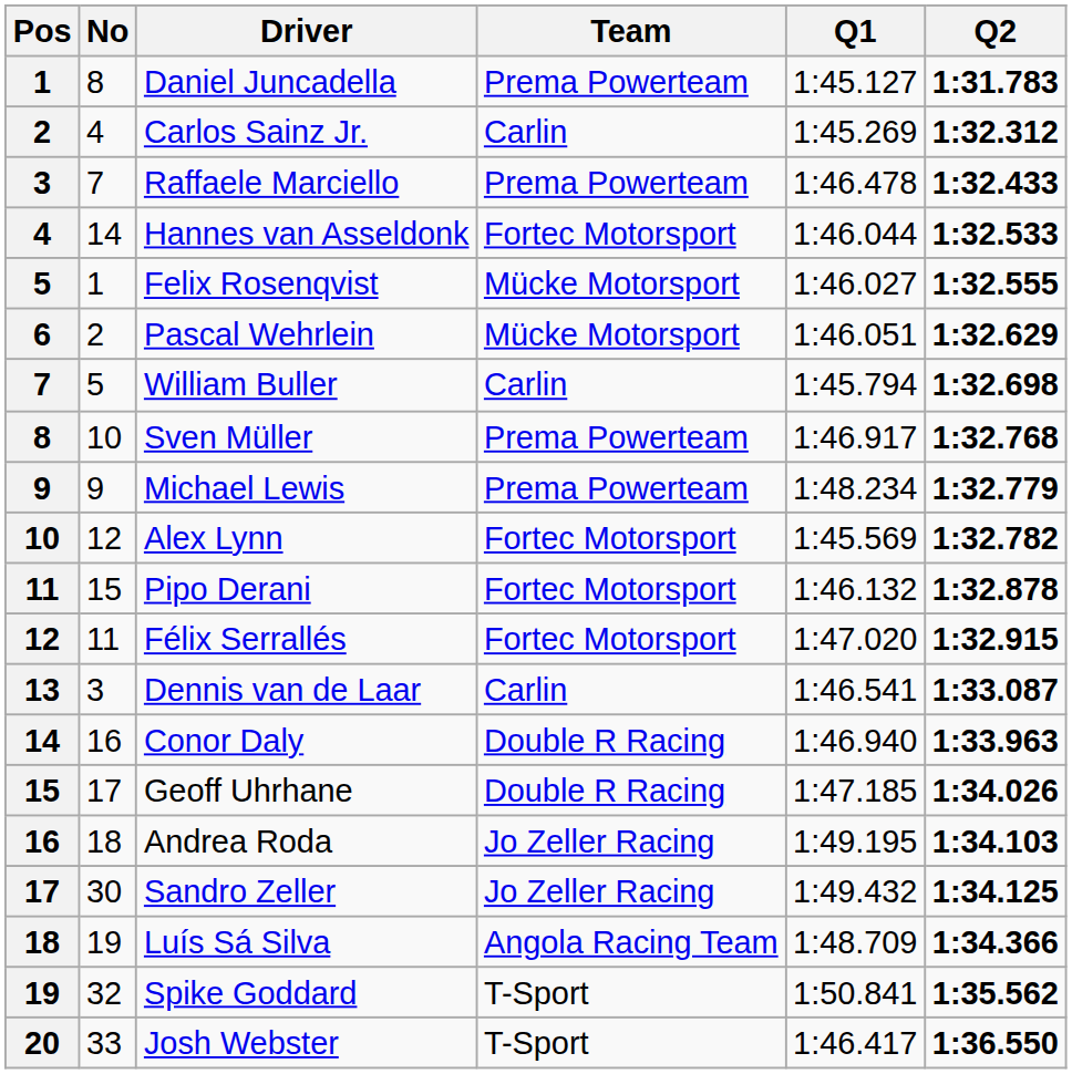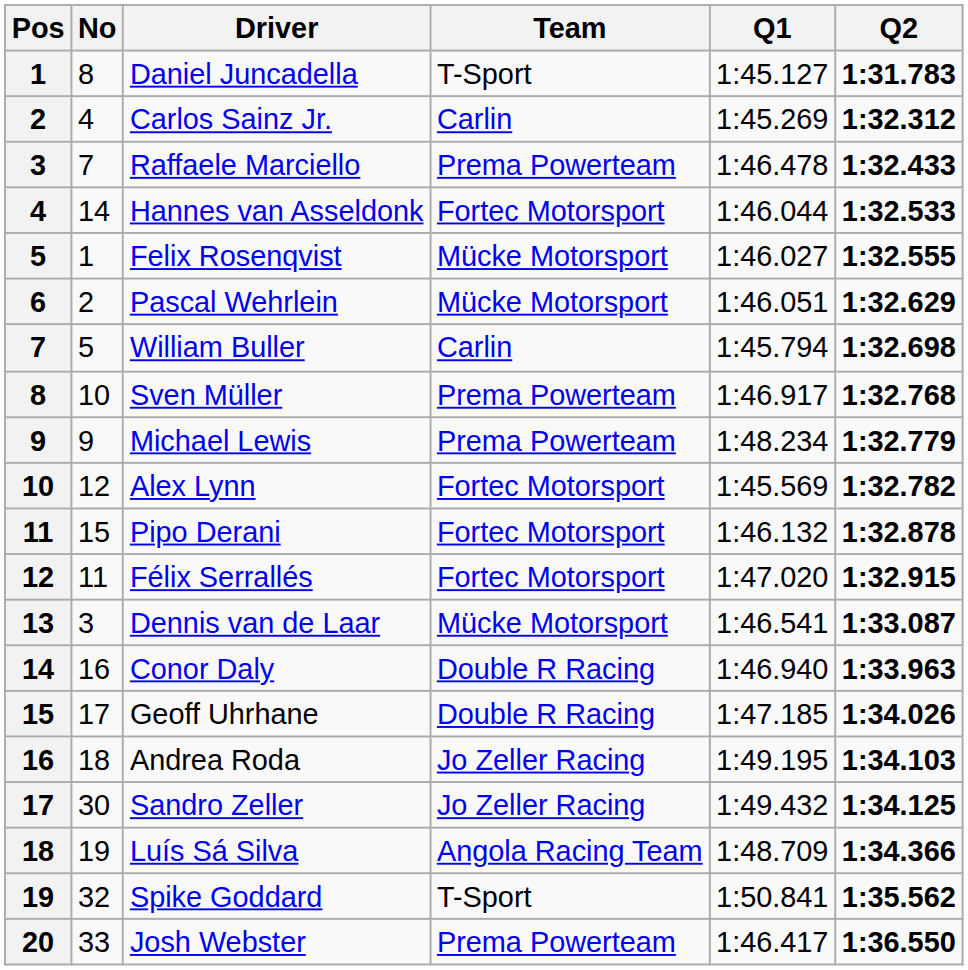 <table class="wikitable sortable" style="font-size: 95%;">
 <tr>
 <th>Pos</th>
 <th>No</th>
 <th>Driver</th>
 <th>Team</th>
 <th>Q1</th>
 <th>Q2</th>
 </tr>
 <tr>
 <th>1</th>
 <td>8</td>
 <td> <a href='#'>Daniel Juncadella</a></td>
-<td><a href='#'>Prema Powerteam</a></td>
+<td>T-Sport</td>
 <td>1:45.127</td>
 <td><strong>1:31.783</strong></td>
 </tr>
 <tr>
 <th>2</th>
 <td>4</td>
 <td> <a href='#'>Carlos Sainz Jr.</a></td>
 <td><a href='#'>Carlin</a></td>
 <td>1:45.269</td>
 <td><strong>1:32.312</strong></td>
 </tr>
 <tr>
 <th>3</th>
 <td>7</td>
 <td> <a href='#'>Raffaele Marciello</a></td>
 <td><a href='#'>Prema Powerteam</a></td>
 <td>1:46.478</td>
 <td><strong>1:32.433</strong></td>
 </tr>
 <tr>
 <th>4</th>
 <td>14</td>
 <td> <a href='#'>Hannes van Asseldonk</a></td>
 <td><a href='#'>Fortec Motorsport</a></td>
 <td>1:46.044</td>
 <td><strong>1:32.533</strong></td>
 </tr>
 <tr>
 <th>5</th>
 <td>1</td>
 <td> <a href='#'>Felix Rosenqvist</a></td>
 <td><a href='#'>Mücke Motorsport</a></td>
 <td>1:46.027</td>
 <td><strong>1:32.555</strong></td>
 </tr>
 <tr>
 <th>6</th>
 <td>2</td>
 <td> <a href='#'>Pascal Wehrlein</a></td>
 <td><a href='#'>Mücke Motorsport</a></td>
 <td>1:46.051</td>
 <td><strong>1:32.629</strong></td>
 </tr>
 <tr>
 <th>7</th>
 <td>5</td>
 <td> <a href='#'>William Buller</a></td>
 <td><a href='#'>Carlin</a></td>
 <td>1:45.794</td>
 <td><strong>1:32.698</strong></td>
 </tr>
 <tr>
 <th>8</th>
 <td>10</td>
 <td> <a href='#'>Sven Müller</a></td>
 <td><a href='#'>Prema Powerteam</a></td>
 <td>1:46.917</td>
 <td><strong>1:32.768</strong></td>
 </tr>
 <tr>
 <th>9</th>
 <td>9</td>
 <td> <a href='#'>Michael Lewis</a></td>
 <td><a href='#'>Prema Powerteam</a></td>
 <td>1:48.234</td>
 <td><strong>1:32.779</strong></td>
 </tr>
 <tr>
 <th>10</th>
 <td>12</td>
 <td> <a href='#'>Alex Lynn</a></td>
 <td><a href='#'>Fortec Motorsport</a></td>
 <td>1:45.569</td>
 <td><strong>1:32.782</strong></td>
 </tr>
 <tr>
 <th>11</th>
 <td>15</td>
 <td> <a href='#'>Pipo Derani</a></td>
 <td><a href='#'>Fortec Motorsport</a></td>
 <td>1:46.132</td>
 <td><strong>1:32.878</strong></td>
 </tr>
 <tr>
 <th>12</th>
 <td>11</td>
 <td> <a href='#'>Félix Serrallés</a></td>
 <td><a href='#'>Fortec Motorsport</a></td>
 <td>1:47.020</td>
 <td><strong>1:32.915</strong></td>
 </tr>
 <tr>
 <th>13</th>
 <td>3</td>
 <td> <a href='#'>Dennis van de Laar</a></td>
-<td><a href='#'>Carlin</a></td>
+<td><a href='#'>Mücke Motorsport</a></td>
 <td>1:46.541</td>
 <td><strong>1:33.087</strong></td>
 </tr>
 <tr>
 <th>14</th>
 <td>16</td>
 <td> <a href='#'>Conor Daly</a></td>
 <td><a href='#'>Double R Racing</a></td>
 <td>1:46.940</td>
 <td><strong>1:33.963</strong></td>
 </tr>
 <tr>
 <th>15</th>
 <td>17</td>
 <td> Geoff Uhrhane</td>
 <td><a href='#'>Double R Racing</a></td>
 <td>1:47.185</td>
 <td><strong>1:34.026</strong></td>
 </tr>
 <tr>
 <th>16</th>
 <td>18</td>
 <td> Andrea Roda</td>
 <td><a href='#'>Jo Zeller Racing</a></td>
 <td>1:49.195</td>
 <td><strong>1:34.103</strong></td>
 </tr>
 <tr>
 <th>17</th>
 <td>30</td>
 <td> <a href='#'>Sandro Zeller</a></td>
 <td><a href='#'>Jo Zeller Racing</a></td>
 <td>1:49.432</td>
 <td><strong>1:34.125</strong></td>
 </tr>
 <tr>
 <th>18</th>
 <td>19</td>
 <td> <a href='#'>Luís Sá Silva</a></td>
 <td><a href='#'>Angola Racing Team</a></td>
 <td>1:48.709</td>
 <td><strong>1:34.366</strong></td>
 </tr>
 <tr>
 <th>19</th>
 <td>32</td>
 <td> <a href='#'>Spike Goddard</a></td>
 <td>T-Sport</td>
 <td>1:50.841</td>
 <td><strong>1:35.562</strong></td>
 </tr>
 <tr>
 <th>20</th>
 <td>33</td>
 <td> <a href='#'>Josh Webster</a></td>
-<td>T-Sport</td>
+<td><a href='#'>Prema Powerteam</a></td>
 <td>1:46.417</td>
 <td><strong>1:36.550</strong></td>
 </tr>
 </table>
